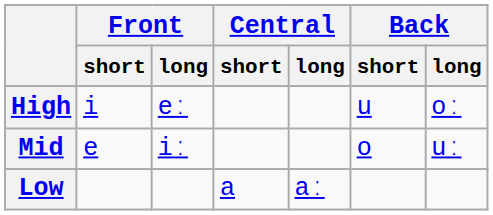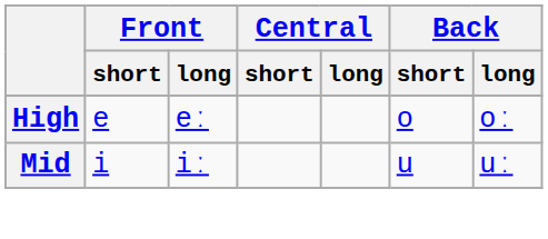 <table class="wikitable">
 <tr>
 <th rowspan="2"></th>
 <th colspan="2"><a href='#'>Front</a></th>
 <th colspan="2"><a href='#'>Central</a></th>
 <th colspan="2"><a href='#'>Back</a></th>
 </tr>
 <tr>
 <th><small>short</small></th>
 <th><small>long</small></th>
 <th><small>short</small></th>
 <th><small>long</small></th>
 <th><small>short</small></th>
 <th><small>long</small></th>
 </tr>
 <tr>
 <th><a href='#'>High</a></th>
-<td><a href='#'>i</a></td>
+<td><a href='#'>e</a></td>
 <td><a href='#'>eː</a></td>
 <td></td>
 <td></td>
-<td><a href='#'>u</a></td>
+<td><a href='#'>o</a></td>
 <td><a href='#'>oː</a></td>
 </tr>
 <tr>
 <th><a href='#'>Mid</a></th>
-<td><a href='#'>e</a></td>
+<td><a href='#'>i</a></td>
 <td><a href='#'>iː</a></td>
 <td></td>
 <td></td>
-<td><a href='#'>o</a></td>
+<td><a href='#'>u</a></td>
 <td><a href='#'>uː</a></td>
 </tr>
-<tr>
-<th><a href='#'>Low</a></th>
-<td></td>
-<td></td>
-<td><a href='#'>a</a></td>
-<td><a href='#'>aː</a></td>
-<td></td>
-<td></td>
-</tr>
 </table>
